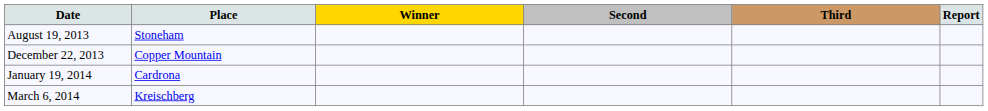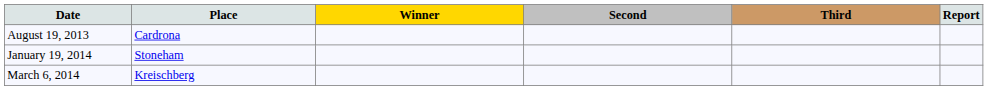 <table bgcolor="#f7f8ff" cellpadding="3" cellspacing="0" border="1" style="font-size: 95%; border: gray solid 1px; border-collapse: collapse;">
 <tr bgcolor="#CCCCCC">
 <td align="center" bgcolor="#DCE5E5" width="150"><strong>Date</strong></td>
 <td align="center" bgcolor="#DCE5E5" width="220"><strong>Place</strong></td>
 <td align="center" bgcolor="gold" width="250"><strong>Winner</strong></td>
 <td align="center" bgcolor="silver" width="250"><strong>Second</strong></td>
 <td align="center" bgcolor="CC9966" width="250"><strong>Third</strong></td>
 <td align="center" bgcolor="#DCE5E5"><strong>Report</strong></td>
 </tr>
 <tr align="left">
 <td>August 19, 2013</td>
-<td> <a href='#'>Stoneham</a></td>
-<td></td>
-<td></td>
-<td></td>
-<td></td>
-</tr>
-<tr align="left">
-<td>December 22, 2013</td>
-<td> <a href='#'>Copper Mountain</a></td>
+<td> <a href='#'>Cardrona</a></td>
 <td></td>
 <td></td>
 <td></td>
 <td></td>
 </tr>
 <tr align="left">
 <td>January 19, 2014</td>
-<td> <a href='#'>Cardrona</a></td>
+<td> <a href='#'>Stoneham</a></td>
 <td></td>
 <td></td>
 <td></td>
 <td></td>
 </tr>
 <tr align="left">
 <td>March 6, 2014</td>
 <td> <a href='#'>Kreischberg</a></td>
 <td></td>
 <td></td>
 <td></td>
 <td></td>
 </tr>
 </table>
